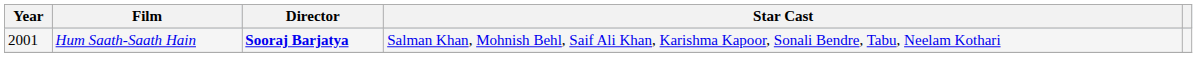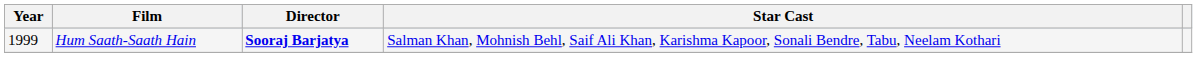 <table class="wikitable sortable" style="background:#f5f5f5; width:100%;">
 <tr style="background:#B0C4DE; text-align:center;">
 <th>Year</th>
 <th>Film</th>
 <th>Director</th>
 <th>Star Cast</th>
 <th></th>
 </tr>
 <tr>
-<td>2001</td>
+<td>1999</td>
 <td><em><a href='#'>Hum Saath-Saath Hain</a></em></td>
 <td><strong><a href='#'>Sooraj Barjatya</a></strong></td>
 <td><a href='#'>Salman Khan</a>, <a href='#'>Mohnish Behl</a>, <a href='#'>Saif Ali Khan</a>, <a href='#'>Karishma Kapoor</a>, <a href='#'>Sonali Bendre</a>, <a href='#'>Tabu</a>, <a href='#'>Neelam Kothari</a></td>
 <td></td>
 </tr>
 <tr>
 </tr>
 </table>
